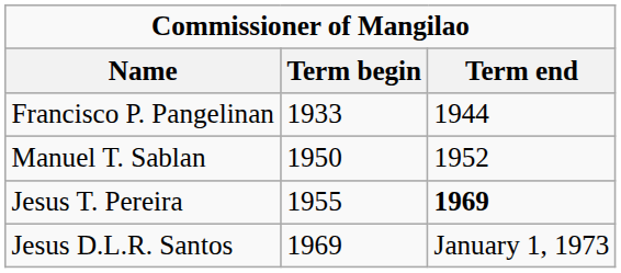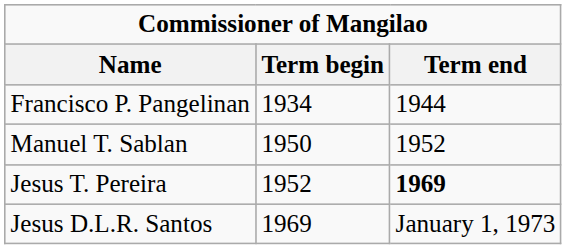 <table class="wikitable">
 <tr>
 <td colspan="3" align=center><strong>Commissioner of Mangilao</strong></td>
 </tr>
 <tr>
 <th>Name</th>
 <th>Term begin</th>
 <th>Term end</th>
 </tr>
 <tr>
 <td>Francisco P. Pangelinan</td>
-<td>1933</td>
+<td>1934</td>
 <td>1944</td>
 </tr>
 <tr>
 <td>Manuel T. Sablan</td>
 <td>1950</td>
 <td>1952</td>
 </tr>
 <tr>
 <td>Jesus T. Pereira</td>
-<td>1955</td>
+<td>1952</td>
 <td><strong>1969</strong></td>
 </tr>
 <tr>
 <td>Jesus D.L.R. Santos</td>
 <td>1969</td>
 <td>January 1, 1973</td>
 </tr>
 </table>
